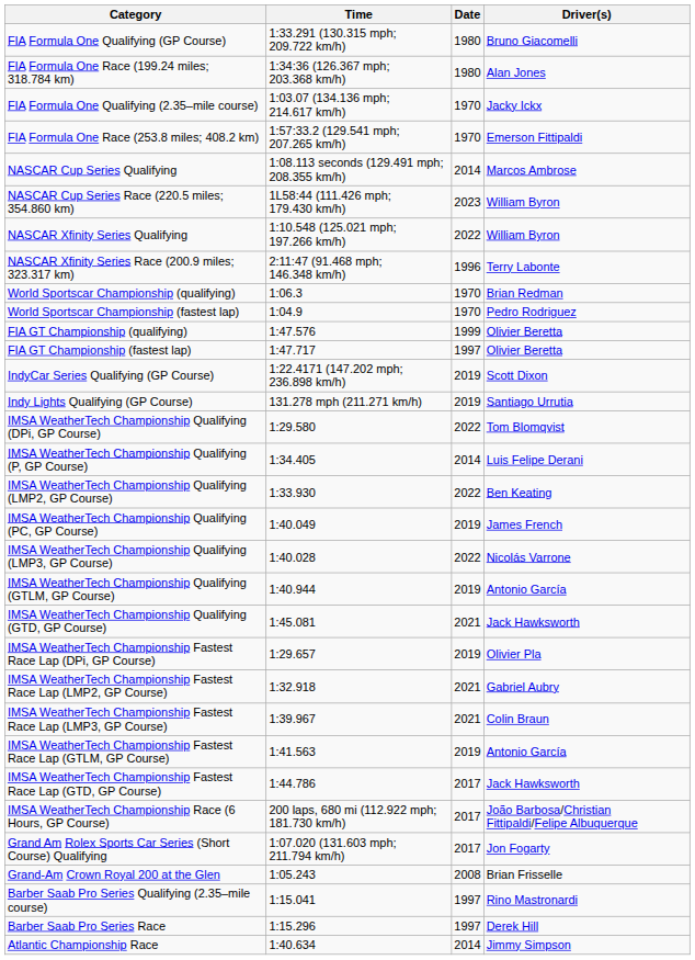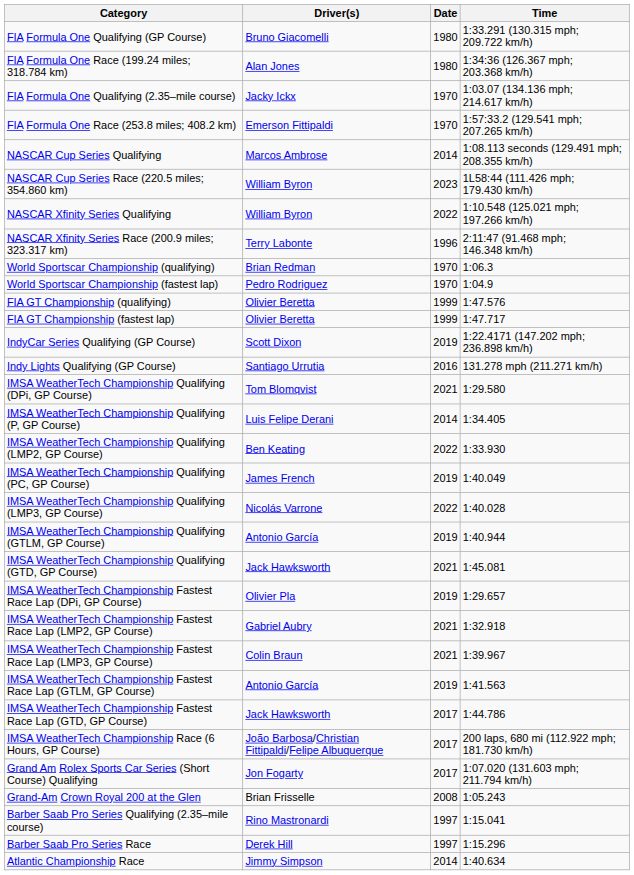 <table class="wikitable sortable" style="font-size:95%;">
 <tr>
 <th>Category</th>
+<th>Driver(s)</th>
+<th>Date</th>
 <th>Time</th>
-<th>Date</th>
-<th>Driver(s)</th>
 </tr>
 <tr>
 <td><a href='#'>FIA</a> <a href='#'>Formula One</a> Qualifying (GP Course)</td>
+<td><a href='#'>Bruno Giacomelli</a></td>
+<td>1980</td>
 <td>1:33.291 (130.315 mph; 209.722 km/h)</td>
-<td>1980</td>
-<td><a href='#'>Bruno Giacomelli</a></td>
 </tr>
 <tr>
 <td><a href='#'>FIA</a> <a href='#'>Formula One</a> Race (199.24 miles; 318.784 km)</td>
+<td><a href='#'>Alan Jones</a></td>
+<td>1980</td>
 <td>1:34:36 (126.367 mph; 203.368 km/h)</td>
-<td>1980</td>
-<td><a href='#'>Alan Jones</a></td>
 </tr>
 <tr>
 <td><a href='#'>FIA</a> <a href='#'>Formula One</a> Qualifying (2.35–mile course)</td>
+<td><a href='#'>Jacky Ickx</a></td>
+<td>1970</td>
 <td>1:03.07 (134.136 mph; 214.617 km/h)</td>
-<td>1970</td>
-<td><a href='#'>Jacky Ickx</a></td>
 </tr>
 <tr>
 <td><a href='#'>FIA</a> <a href='#'>Formula One</a> Race (253.8 miles; 408.2 km)</td>
+<td><a href='#'>Emerson Fittipaldi</a></td>
+<td>1970</td>
 <td>1:57:33.2 (129.541 mph; 207.265 km/h)</td>
-<td>1970</td>
-<td><a href='#'>Emerson Fittipaldi</a></td>
 </tr>
 <tr>
 <td><a href='#'>NASCAR Cup Series</a> Qualifying</td>
+<td><a href='#'>Marcos Ambrose</a></td>
+<td>2014</td>
 <td>1:08.113 seconds (129.491 mph; 208.355 km/h)</td>
-<td>2014</td>
-<td><a href='#'>Marcos Ambrose</a></td>
 </tr>
 <tr>
 <td><a href='#'>NASCAR Cup Series</a> Race (220.5 miles; 354.860 km)</td>
+<td><a href='#'>William Byron</a></td>
+<td>2023</td>
 <td>1L58:44 (111.426 mph; 179.430 km/h)</td>
-<td>2023</td>
-<td><a href='#'>William Byron</a></td>
 </tr>
 <tr>
 <td><a href='#'>NASCAR Xfinity Series</a> Qualifying</td>
+<td><a href='#'>William Byron</a></td>
+<td>2022</td>
 <td>1:10.548 (125.021 mph; 197.266 km/h)</td>
-<td>2022</td>
-<td><a href='#'>William Byron</a></td>
 </tr>
 <tr>
 <td><a href='#'>NASCAR Xfinity Series</a> Race (200.9 miles; 323.317 km)</td>
+<td><a href='#'>Terry Labonte</a></td>
+<td>1996</td>
 <td>2:11:47 (91.468 mph; 146.348 km/h)</td>
-<td>1996</td>
-<td><a href='#'>Terry Labonte</a></td>
 </tr>
 <tr>
 <td><a href='#'>World Sportscar Championship</a> (qualifying)</td>
+<td><a href='#'>Brian Redman</a></td>
+<td>1970</td>
 <td>1:06.3</td>
-<td>1970</td>
-<td><a href='#'>Brian Redman</a></td>
 </tr>
 <tr>
 <td><a href='#'>World Sportscar Championship</a> (fastest lap)</td>
+<td><a href='#'>Pedro Rodriguez</a></td>
+<td>1970</td>
 <td>1:04.9</td>
-<td>1970</td>
-<td><a href='#'>Pedro Rodriguez</a></td>
 </tr>
 <tr>
 <td><a href='#'>FIA GT Championship</a> (qualifying)</td>
+<td><a href='#'>Olivier Beretta</a></td>
+<td>1999</td>
 <td>1:47.576</td>
-<td>1999</td>
-<td><a href='#'>Olivier Beretta</a></td>
 </tr>
 <tr>
 <td><a href='#'>FIA GT Championship</a> (fastest lap)</td>
+<td><a href='#'>Olivier Beretta</a></td>
+<td>1999</td>
 <td>1:47.717</td>
-<td>1997</td>
-<td><a href='#'>Olivier Beretta</a></td>
 </tr>
 <tr>
 <td><a href='#'>IndyCar Series</a> Qualifying (GP Course)</td>
+<td><a href='#'>Scott Dixon</a></td>
+<td>2019</td>
 <td>1:22.4171 (147.202 mph; 236.898 km/h)</td>
-<td>2019</td>
-<td><a href='#'>Scott Dixon</a></td>
 </tr>
 <tr>
 <td><a href='#'>Indy Lights</a> Qualifying (GP Course)</td>
+<td><a href='#'>Santiago Urrutia</a></td>
+<td>2016</td>
 <td>131.278 mph (211.271 km/h)</td>
-<td>2019</td>
-<td><a href='#'>Santiago Urrutia</a></td>
 </tr>
 <tr>
 <td><a href='#'>IMSA WeatherTech Championship</a> Qualifying (DPi, GP Course)</td>
+<td><a href='#'>Tom Blomqvist</a></td>
+<td>2021</td>
 <td>1:29.580</td>
-<td>2022</td>
-<td><a href='#'>Tom Blomqvist</a></td>
 </tr>
 <tr>
 <td><a href='#'>IMSA WeatherTech Championship</a> Qualifying (P, GP Course)</td>
+<td><a href='#'>Luis Felipe Derani</a></td>
+<td>2014</td>
 <td>1:34.405</td>
-<td>2014</td>
-<td><a href='#'>Luis Felipe Derani</a></td>
 </tr>
 <tr>
 <td><a href='#'>IMSA WeatherTech Championship</a> Qualifying (LMP2, GP Course)</td>
+<td><a href='#'>Ben Keating</a></td>
+<td>2022</td>
 <td>1:33.930</td>
-<td>2022</td>
-<td><a href='#'>Ben Keating</a></td>
 </tr>
 <tr>
 <td><a href='#'>IMSA WeatherTech Championship</a> Qualifying (PC, GP Course)</td>
+<td><a href='#'>James French</a></td>
+<td>2019</td>
 <td>1:40.049</td>
-<td>2019</td>
-<td><a href='#'>James French</a></td>
 </tr>
 <tr>
 <td><a href='#'>IMSA WeatherTech Championship</a> Qualifying (LMP3, GP Course)</td>
+<td><a href='#'>Nicolás Varrone</a></td>
+<td>2022</td>
 <td>1:40.028</td>
-<td>2022</td>
-<td><a href='#'>Nicolás Varrone</a></td>
 </tr>
 <tr>
 <td><a href='#'>IMSA WeatherTech Championship</a> Qualifying (GTLM, GP Course)</td>
+<td><a href='#'>Antonio García</a></td>
+<td>2019</td>
 <td>1:40.944</td>
-<td>2019</td>
-<td><a href='#'>Antonio García</a></td>
 </tr>
 <tr>
 <td><a href='#'>IMSA WeatherTech Championship</a> Qualifying (GTD, GP Course)</td>
+<td><a href='#'>Jack Hawksworth</a></td>
+<td>2021</td>
 <td>1:45.081</td>
-<td>2021</td>
-<td><a href='#'>Jack Hawksworth</a></td>
 </tr>
 <tr>
 <td><a href='#'>IMSA WeatherTech Championship</a> Fastest Race Lap (DPi, GP Course)</td>
+<td><a href='#'>Olivier Pla</a></td>
+<td>2019</td>
 <td>1:29.657</td>
-<td>2019</td>
-<td><a href='#'>Olivier Pla</a></td>
 </tr>
 <tr>
 <td><a href='#'>IMSA WeatherTech Championship</a> Fastest Race Lap (LMP2, GP Course)</td>
+<td><a href='#'>Gabriel Aubry</a></td>
+<td>2021</td>
 <td>1:32.918</td>
-<td>2021</td>
-<td><a href='#'>Gabriel Aubry</a></td>
 </tr>
 <tr>
 <td><a href='#'>IMSA WeatherTech Championship</a> Fastest Race Lap (LMP3, GP Course)</td>
+<td><a href='#'>Colin Braun</a></td>
+<td>2021</td>
 <td>1:39.967</td>
-<td>2021</td>
-<td><a href='#'>Colin Braun</a></td>
 </tr>
 <tr>
 <td><a href='#'>IMSA WeatherTech Championship</a> Fastest Race Lap (GTLM, GP Course)</td>
+<td><a href='#'>Antonio García</a></td>
+<td>2019</td>
 <td>1:41.563</td>
-<td>2019</td>
-<td><a href='#'>Antonio García</a></td>
 </tr>
 <tr>
 <td><a href='#'>IMSA WeatherTech Championship</a> Fastest Race Lap (GTD, GP Course)</td>
+<td><a href='#'>Jack Hawksworth</a></td>
+<td>2017</td>
 <td>1:44.786</td>
-<td>2017</td>
-<td><a href='#'>Jack Hawksworth</a></td>
 </tr>
 <tr>
 <td><a href='#'>IMSA WeatherTech Championship</a> Race (6 Hours, GP Course)</td>
+<td><a href='#'>João Barbosa</a>/<a href='#'>Christian Fittipaldi</a>/<a href='#'>Felipe Albuquerque</a></td>
+<td>2017</td>
 <td>200 laps, 680 mi (112.922 mph; 181.730 km/h)</td>
-<td>2017</td>
-<td><a href='#'>João Barbosa</a>/<a href='#'>Christian Fittipaldi</a>/<a href='#'>Felipe Albuquerque</a></td>
 </tr>
 <tr>
 <td><a href='#'>Grand Am</a> <a href='#'>Rolex Sports Car Series</a> (Short Course) Qualifying</td>
+<td><a href='#'>Jon Fogarty</a></td>
+<td>2017</td>
 <td>1:07.020 (131.603 mph; 211.794 km/h)</td>
-<td>2017</td>
-<td><a href='#'>Jon Fogarty</a></td>
 </tr>
 <tr>
 <td><a href='#'>Grand-Am</a> <a href='#'>Crown Royal 200 at the Glen</a></td>
+<td>Brian Frisselle</td>
+<td>2008</td>
 <td>1:05.243</td>
-<td>2008</td>
-<td>Brian Frisselle</td>
 </tr>
 <tr>
 <td><a href='#'>Barber Saab Pro Series</a> Qualifying (2.35–mile course)</td>
+<td><a href='#'>Rino Mastronardi</a></td>
+<td>1997</td>
 <td>1:15.041</td>
-<td>1997</td>
-<td><a href='#'>Rino Mastronardi</a></td>
 </tr>
 <tr>
 <td><a href='#'>Barber Saab Pro Series</a> Race</td>
+<td><a href='#'>Derek Hill</a></td>
+<td>1997</td>
 <td>1:15.296</td>
-<td>1997</td>
-<td><a href='#'>Derek Hill</a></td>
 </tr>
 <tr>
 <td><a href='#'>Atlantic Championship</a> Race</td>
+<td><a href='#'>Jimmy Simpson</a></td>
+<td>2014</td>
 <td>1:40.634</td>
-<td>2014</td>
-<td><a href='#'>Jimmy Simpson</a></td>
 </tr>
 </table>
